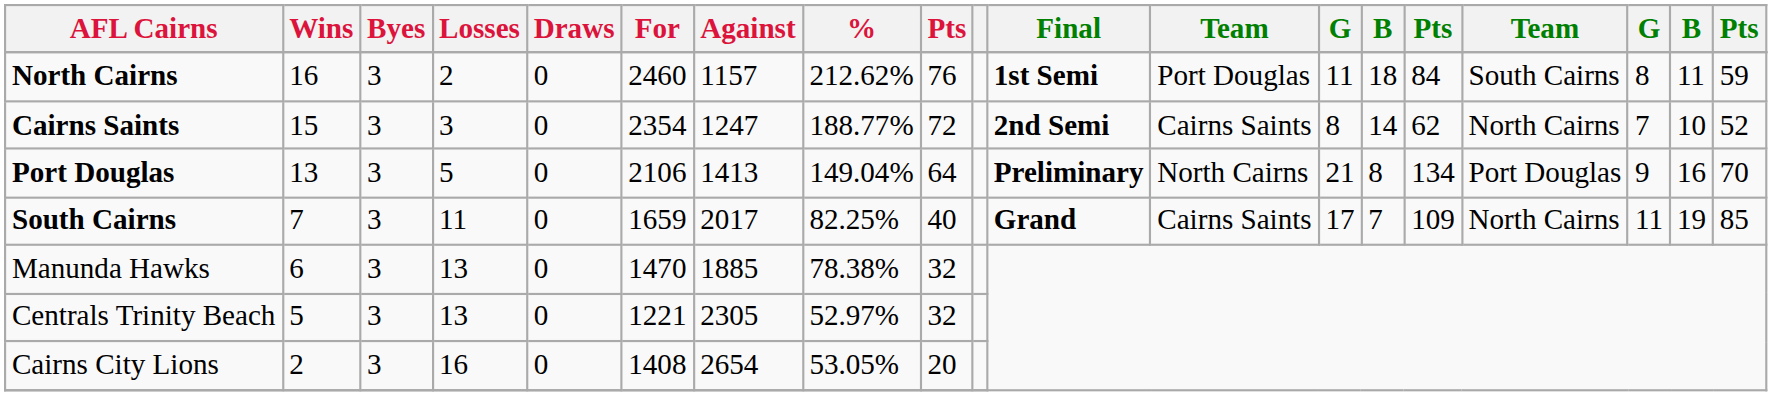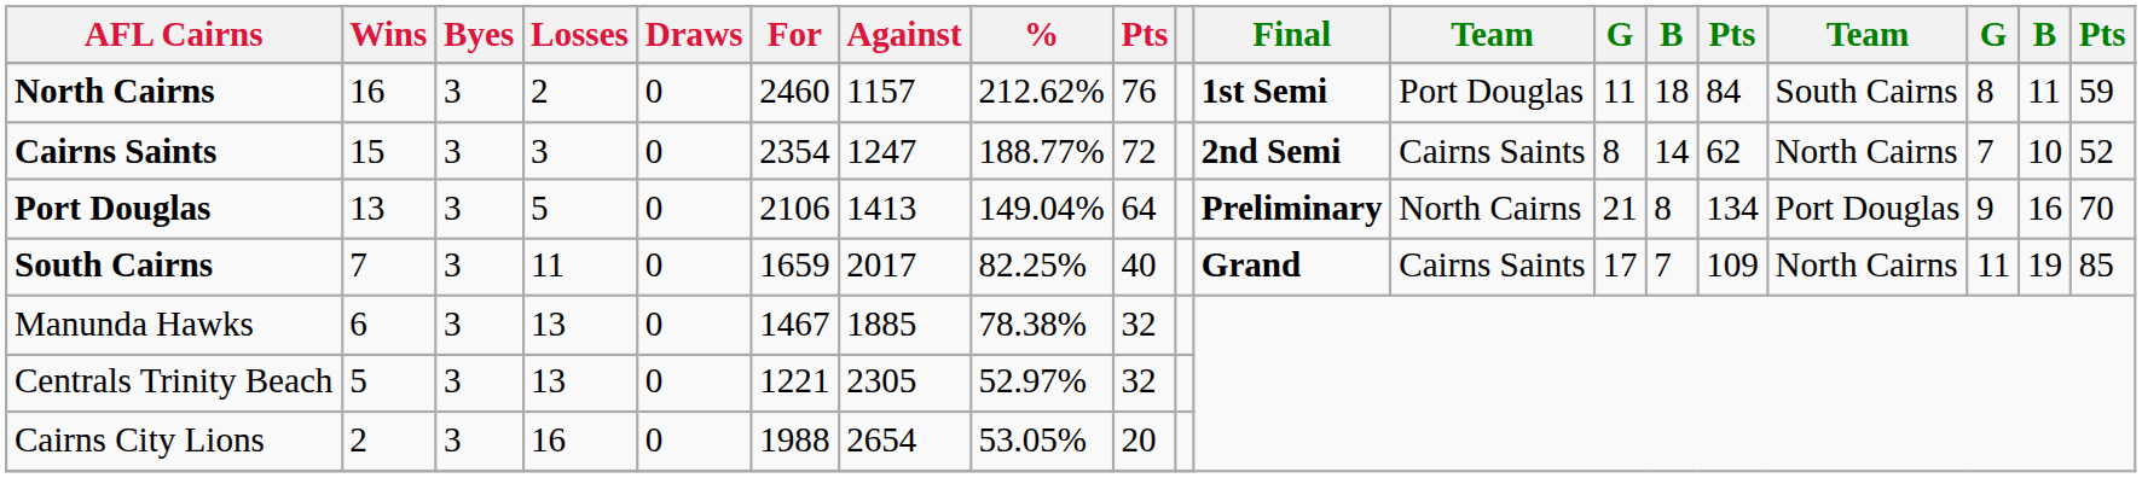 <table style="font-size: 85%; text-align: left;" class="wikitable">
 <tr>
 <th style="color:crimson">AFL Cairns</th>
 <th style="color:crimson">Wins</th>
 <th style="color:crimson">Byes</th>
 <th style="color:crimson">Losses</th>
 <th style="color:crimson">Draws</th>
 <th style="color:crimson">For</th>
 <th style="color:crimson">Against</th>
 <th style="color:crimson">%</th>
 <th style="color:crimson">Pts</th>
 <th></th>
 <th style="color:green">Final</th>
 <th style="color:green">Team</th>
 <th style="color:green">G</th>
 <th style="color:green">B</th>
 <th style="color:green">Pts</th>
 <th style="color:green">Team</th>
 <th style="color:green">G</th>
 <th style="color:green">B</th>
 <th style="color:green">Pts</th>
 </tr>
 <tr>
 </tr>
 <tr>
 </tr>
 <tr>
 <td><strong>	North Cairns	</strong></td>
 <td>16</td>
 <td>3</td>
 <td>2</td>
 <td>0</td>
 <td>2460</td>
 <td>1157</td>
 <td>212.62%</td>
 <td>76</td>
 <td></td>
 <td><strong>1st Semi</strong></td>
 <td>Port Douglas</td>
 <td>11</td>
 <td>18</td>
 <td>84</td>
 <td>South Cairns</td>
 <td>8</td>
 <td>11</td>
 <td>59</td>
 </tr>
 <tr>
 <td><strong>	Cairns Saints	</strong></td>
 <td>15</td>
 <td>3</td>
 <td>3</td>
 <td>0</td>
 <td>2354</td>
 <td>1247</td>
 <td>188.77%</td>
 <td>72</td>
 <td></td>
 <td><strong>2nd Semi</strong></td>
 <td>Cairns Saints</td>
 <td>8</td>
 <td>14</td>
 <td>62</td>
 <td>North Cairns</td>
 <td>7</td>
 <td>10</td>
 <td>52</td>
 </tr>
 <tr>
 <td><strong>	Port Douglas	</strong></td>
 <td>13</td>
 <td>3</td>
 <td>5</td>
 <td>0</td>
 <td>2106</td>
 <td>1413</td>
 <td>149.04%</td>
 <td>64</td>
 <td></td>
 <td><strong>Preliminary</strong></td>
 <td>North Cairns</td>
 <td>21</td>
 <td>8</td>
 <td>134</td>
 <td>Port Douglas</td>
 <td>9</td>
 <td>16</td>
 <td>70</td>
 </tr>
 <tr>
 <td><strong>	South Cairns	</strong></td>
 <td>7</td>
 <td>3</td>
 <td>11</td>
 <td>0</td>
 <td>1659</td>
 <td>2017</td>
 <td>82.25%</td>
 <td>40</td>
 <td></td>
 <td><strong>Grand</strong></td>
 <td>Cairns Saints</td>
 <td>17</td>
 <td>7</td>
 <td>109</td>
 <td>North Cairns</td>
 <td>11</td>
 <td>19</td>
 <td>85</td>
 </tr>
 <tr>
 <td>Manunda Hawks</td>
 <td>6</td>
 <td>3</td>
 <td>13</td>
 <td>0</td>
-<td>1470</td>
+<td>1467</td>
 <td>1885</td>
 <td>78.38%</td>
 <td>32</td>
 <td></td>
 </tr>
 <tr>
 <td>Centrals Trinity Beach</td>
 <td>5</td>
 <td>3</td>
 <td>13</td>
 <td>0</td>
 <td>1221</td>
 <td>2305</td>
 <td>52.97%</td>
 <td>32</td>
 <td></td>
 </tr>
 <tr>
 <td>Cairns City Lions</td>
 <td>2</td>
 <td>3</td>
 <td>16</td>
 <td>0</td>
-<td>1408</td>
+<td>1988</td>
 <td>2654</td>
 <td>53.05%</td>
 <td>20</td>
 <td></td>
 </tr>
 <tr>
 </tr>
 </table>
